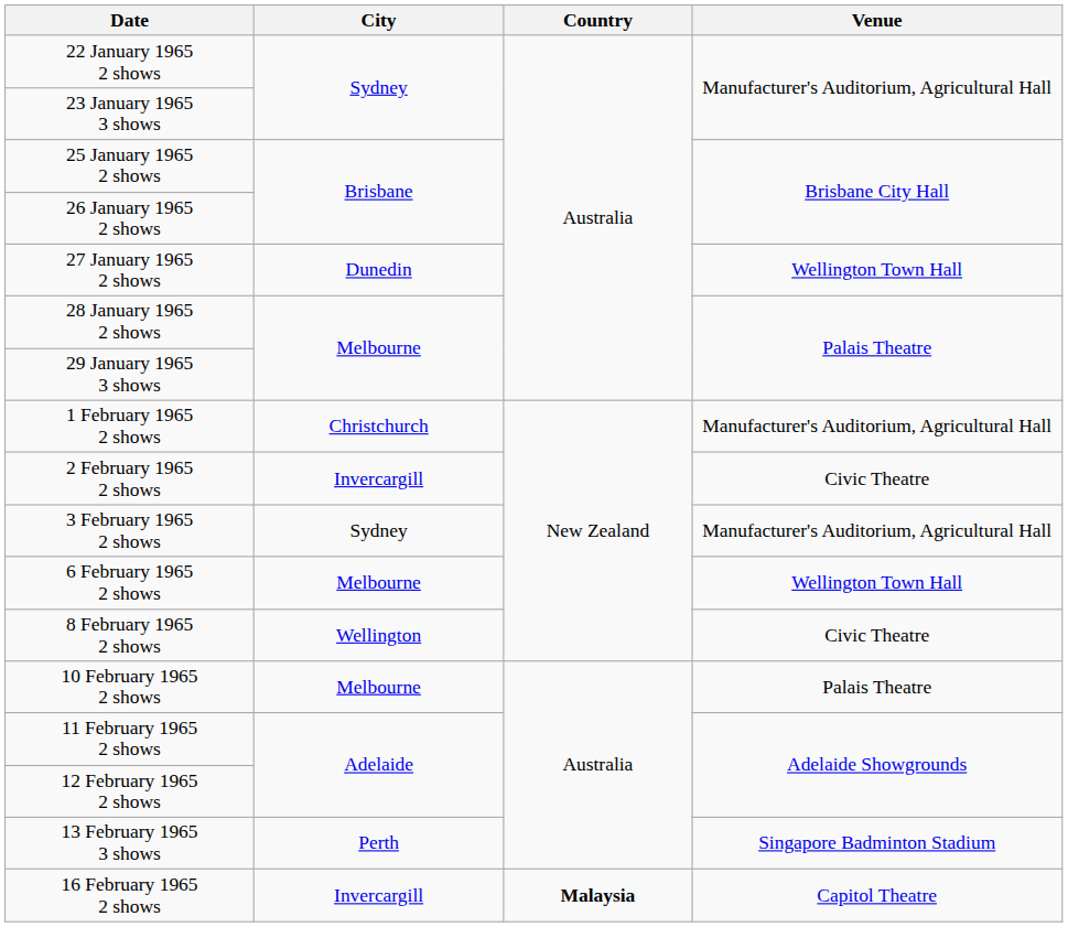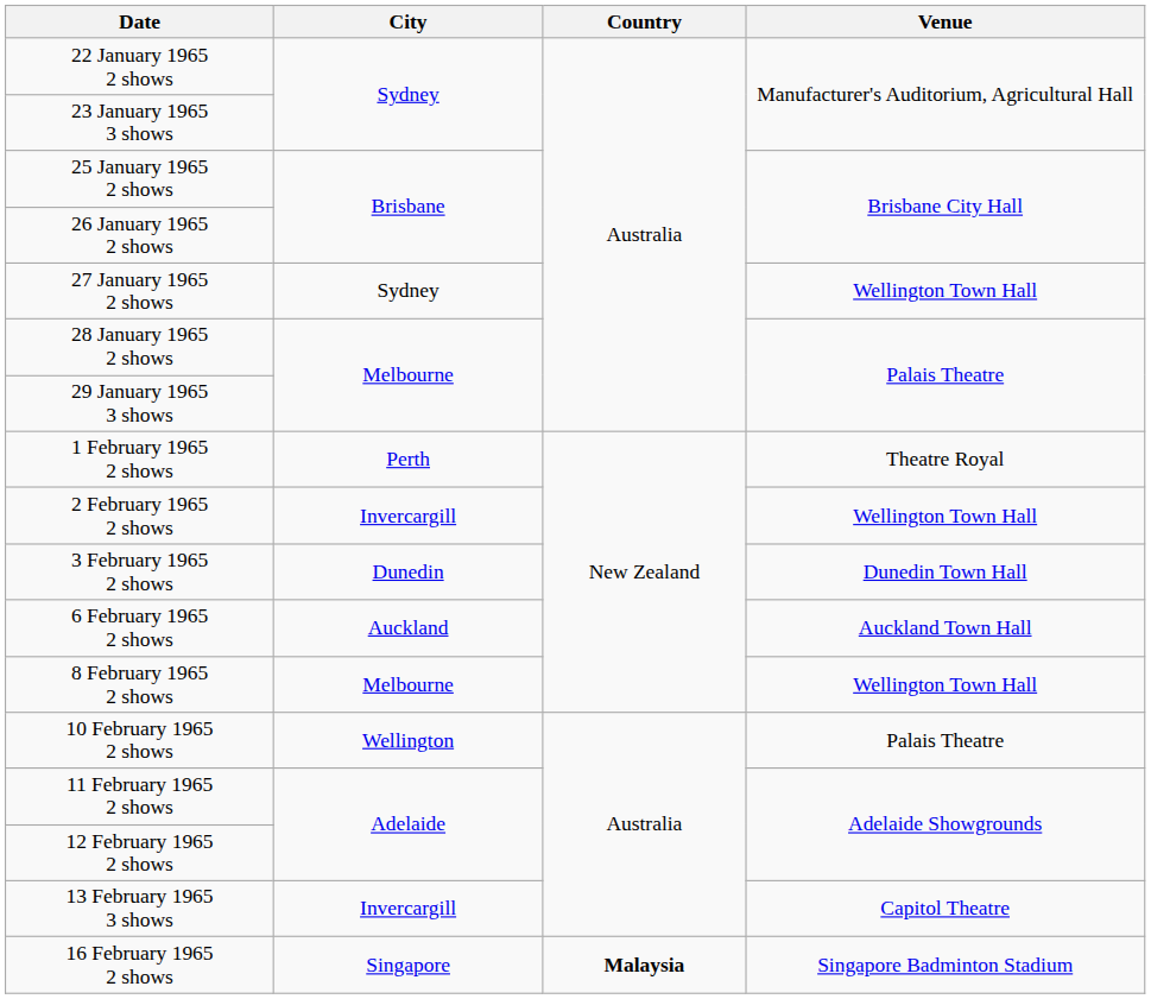 <table class="wikitable" style="text-align:center;">
 <tr>
 <th style="width:200px;">Date</th>
 <th style="width:200px;">City</th>
 <th style="width:150px;">Country</th>
 <th style="width:300px;">Venue</th>
 </tr>
 <tr>
 <td>22 January 1965<br>2 shows</td>
 <td rowspan="2"><a href='#'>Sydney</a></td>
 <td rowspan="7">Australia</td>
 <td rowspan="2">Manufacturer's Auditorium, Agricultural Hall</td>
 </tr>
 <tr>
 <td>23 January 1965<br>3 shows</td>
 </tr>
 <tr>
 <td>25 January 1965<br>2 shows</td>
 <td rowspan="2"><a href='#'>Brisbane</a></td>
 <td rowspan="2"><a href='#'>Brisbane City Hall</a></td>
 </tr>
 <tr>
 <td>26 January 1965<br>2 shows</td>
 </tr>
 <tr>
 <td>27 January 1965<br>2 shows</td>
-<td><a href='#'>Dunedin</a></td>
+<td>Sydney</td>
 <td><a href='#'>Wellington Town Hall</a></td>
 </tr>
 <tr>
 <td>28 January 1965<br>2 shows</td>
 <td rowspan="2"><a href='#'>Melbourne</a></td>
 <td rowspan="2"><a href='#'>Palais Theatre</a></td>
 </tr>
 <tr>
 <td>29 January 1965<br>3 shows</td>
 </tr>
 <tr>
 <td>1 February 1965<br>2 shows</td>
-<td><a href='#'>Christchurch</a></td>
+<td><a href='#'>Perth</a></td>
 <td rowspan="5">New Zealand</td>
-<td>Manufacturer's Auditorium, Agricultural Hall</td>
+<td>Theatre Royal</td>
 </tr>
 <tr>
 <td>2 February 1965<br>2 shows</td>
 <td><a href='#'>Invercargill</a></td>
-<td>Civic Theatre</td>
+<td><a href='#'>Wellington Town Hall</a></td>
 </tr>
 <tr>
 <td>3 February 1965<br>2 shows</td>
-<td>Sydney</td>
-<td>Manufacturer's Auditorium, Agricultural Hall</td>
+<td><a href='#'>Dunedin</a></td>
+<td><a href='#'>Dunedin Town Hall</a></td>
 </tr>
 <tr>
 <td>6 February 1965<br>2 shows</td>
+<td><a href='#'>Auckland</a></td>
+<td><a href='#'>Auckland Town Hall</a></td>
+</tr>
+<tr>
+<td>8 February 1965<br>2 shows</td>
 <td><a href='#'>Melbourne</a></td>
 <td><a href='#'>Wellington Town Hall</a></td>
 </tr>
 <tr>
-<td>8 February 1965<br>2 shows</td>
+<td>10 February 1965<br>2 shows</td>
 <td><a href='#'>Wellington</a></td>
-<td>Civic Theatre</td>
-</tr>
-<tr>
-<td>10 February 1965<br>2 shows</td>
-<td><a href='#'>Melbourne</a></td>
 <td rowspan="4">Australia</td>
 <td>Palais Theatre</td>
 </tr>
 <tr>
 <td>11 February 1965<br>2 shows</td>
 <td rowspan="2"><a href='#'>Adelaide</a></td>
 <td rowspan="2"><a href='#'>Adelaide Showgrounds</a></td>
 </tr>
 <tr>
 <td>12 February 1965<br>2 shows</td>
 </tr>
 <tr>
 <td>13 February 1965<br>3 shows</td>
-<td><a href='#'>Perth</a></td>
-<td><a href='#'>Singapore Badminton Stadium</a></td>
+<td><a href='#'>Invercargill</a></td>
+<td><a href='#'>Capitol Theatre</a></td>
 </tr>
 <tr>
 <td>16 February 1965<br>2 shows</td>
-<td><a href='#'>Invercargill</a></td>
+<td><a href='#'>Singapore</a></td>
 <td><strong>Malaysia</strong></td>
-<td><a href='#'>Capitol Theatre</a></td>
+<td><a href='#'>Singapore Badminton Stadium</a></td>
 </tr>
 </table>
